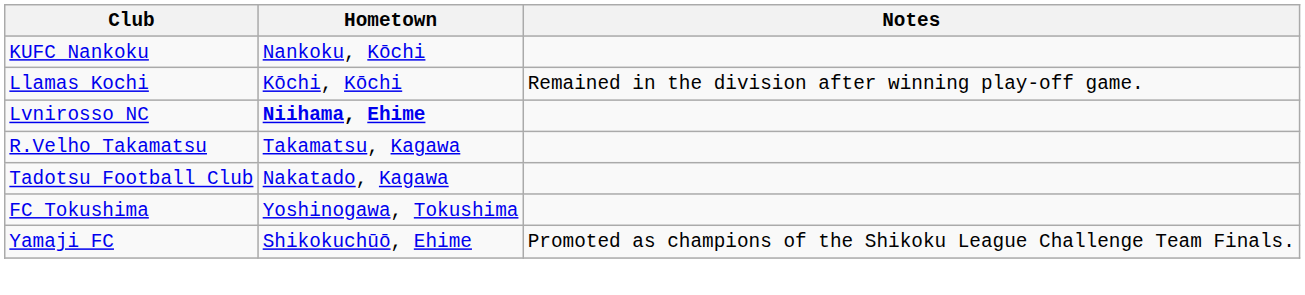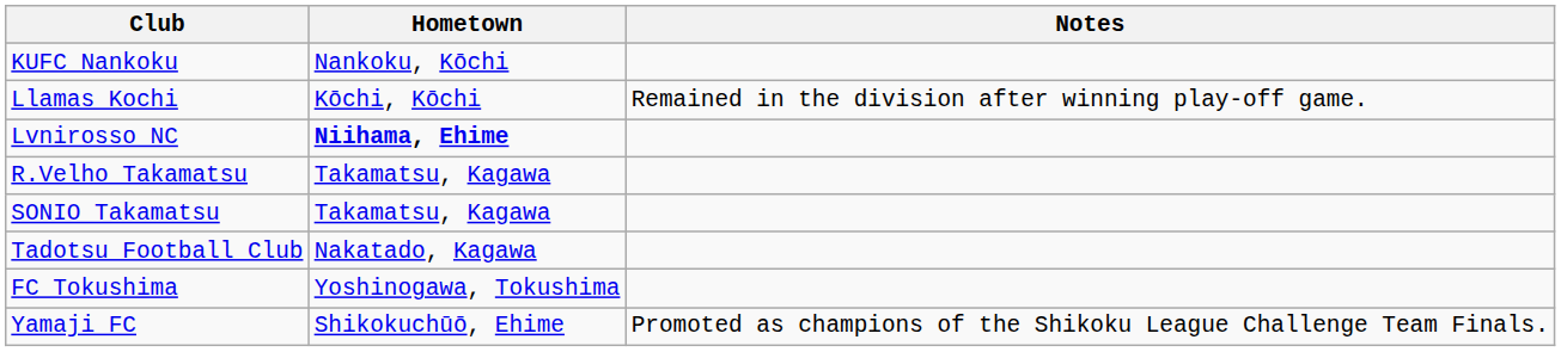 <table class="wikitable">
 <tr>
 <th>Club</th>
 <th>Hometown</th>
 <th>Notes</th>
 </tr>
 <tr>
 <td><a href='#'>KUFC Nankoku</a></td>
 <td><a href='#'>Nankoku</a>, <a href='#'>Kōchi</a></td>
 <td></td>
 </tr>
 <tr>
 <td><a href='#'>Llamas Kochi</a></td>
 <td><a href='#'>Kōchi</a>, <a href='#'>Kōchi</a></td>
 <td>Remained in the division after winning play-off game.</td>
 </tr>
 <tr>
 <td><a href='#'>Lvnirosso NC</a></td>
 <td><strong><a href='#'>Niihama</a>, <a href='#'>Ehime</a></strong></td>
 <td></td>
 </tr>
 <tr>
 <td><a href='#'>R.Velho Takamatsu</a></td>
 <td><a href='#'>Takamatsu</a>, <a href='#'>Kagawa</a></td>
 <td></td>
 </tr>
 <tr>
+<td><a href='#'>SONIO Takamatsu</a></td>
+<td><a href='#'>Takamatsu</a>, <a href='#'>Kagawa</a></td>
+<td></td>
+</tr>
+<tr>
 <td><a href='#'>Tadotsu Football Club</a></td>
 <td><a href='#'>Nakatado</a>, <a href='#'>Kagawa</a></td>
 <td></td>
 </tr>
 <tr>
 <td><a href='#'>FC Tokushima</a></td>
 <td><a href='#'>Yoshinogawa</a>, <a href='#'>Tokushima</a></td>
 <td></td>
 </tr>
 <tr>
 <td><a href='#'>Yamaji FC</a></td>
 <td><a href='#'>Shikokuchūō</a>, <a href='#'>Ehime</a></td>
 <td>Promoted as champions of the Shikoku League Challenge Team Finals.</td>
 </tr>
 </table>
